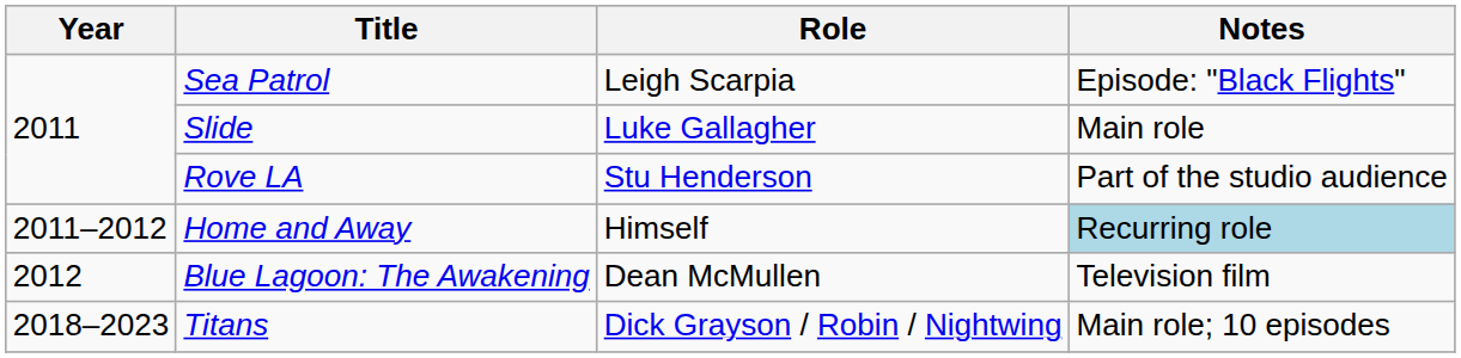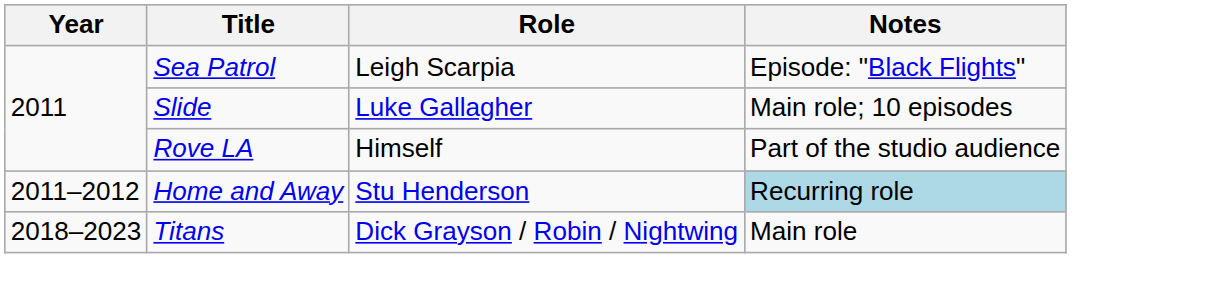 <table class="wikitable sortable plainrowheaders">
 <tr>
 <th scope="col">Year</th>
 <th scope="col">Title</th>
 <th scope="col">Role</th>
 <th scope="col" class="unsortable">Notes</th>
 </tr>
 <tr>
 <td rowspan=3>2011</td>
 <td><em><a href='#'>Sea Patrol</a></em></td>
 <td>Leigh Scarpia</td>
 <td>Episode: "<a href='#'>Black Flights</a>"</td>
 </tr>
 <tr>
 <td><em><a href='#'>Slide</a></em></td>
 <td><a href='#'>Luke Gallagher</a></td>
-<td>Main role</td>
+<td>Main role; 10 episodes</td>
 </tr>
 <tr>
 <td><em><a href='#'>Rove LA</a></em></td>
-<td><a href='#'>Stu Henderson</a></td>
+<td>Himself</td>
 <td>Part of the studio audience</td>
 </tr>
 <tr>
 <td>2011–2012</td>
 <td><em><a href='#'>Home and Away</a></em></td>
-<td>Himself</td>
+<td><a href='#'>Stu Henderson</a></td>
 <td style="background: lightblue;">Recurring role</td>
-</tr>
-<tr>
-<td>2012</td>
-<td><em><a href='#'>Blue Lagoon: The Awakening</a></em></td>
-<td>Dean McMullen</td>
-<td>Television film</td>
 </tr>
 <tr>
 <td>2018–2023</td>
 <td><em><a href='#'>Titans</a></em></td>
 <td><a href='#'>Dick Grayson</a> / <a href='#'>Robin</a> / <a href='#'>Nightwing</a></td>
-<td>Main role; 10 episodes</td>
+<td>Main role</td>
 </tr>
 </table>
